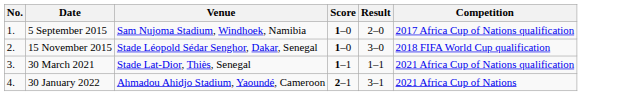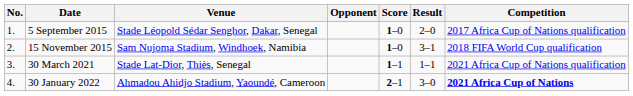 <table class="wikitable plainrowheaders sortable">
 <tr>
 <th>No.</th>
 <th>Date</th>
 <th>Venue</th>
+<th>Opponent</th>
 <th>Score</th>
 <th>Result</th>
 <th>Competition</th>
 </tr>
 <tr>
 <td>1.</td>
 <td>5 September 2015</td>
-<td><a href='#'>Sam Nujoma Stadium</a>, <a href='#'>Windhoek</a>, Namibia</td>
+<td><a href='#'>Stade Léopold Sédar Senghor</a>, <a href='#'>Dakar</a>, Senegal</td>
+<td></td>
 <td align=center><strong>1</strong>–0</td>
 <td align=center>2–0</td>
 <td><a href='#'>2017 Africa Cup of Nations qualification</a></td>
 </tr>
 <tr>
 <td>2.</td>
 <td>15 November 2015</td>
-<td><a href='#'>Stade Léopold Sédar Senghor</a>, <a href='#'>Dakar</a>, Senegal</td>
+<td><a href='#'>Sam Nujoma Stadium</a>, <a href='#'>Windhoek</a>, Namibia</td>
+<td></td>
 <td align=center><strong>1</strong>–0</td>
-<td align=center>3–0</td>
+<td align="center">3–1</td>
 <td><a href='#'>2018 FIFA World Cup qualification</a></td>
 </tr>
 <tr>
 <td>3.</td>
 <td>30 March 2021</td>
 <td><a href='#'>Stade Lat-Dior</a>, <a href='#'>Thiès</a>, Senegal</td>
+<td></td>
 <td align=center><strong>1</strong>–1</td>
 <td align=center>1–1</td>
 <td><a href='#'>2021 Africa Cup of Nations qualification</a></td>
 </tr>
 <tr>
 <td>4.</td>
 <td>30 January 2022</td>
 <td><a href='#'>Ahmadou Ahidjo Stadium</a>, <a href='#'>Yaoundé</a>, Cameroon</td>
+<td></td>
 <td align="center"><strong>2</strong>–1</td>
-<td align="center">3–1</td>
-<td><a href='#'>2021 Africa Cup of Nations</a></td>
+<td align=center>3–0</td>
+<td><strong><a href='#'>2021 Africa Cup of Nations</a></strong></td>
 </tr>
 </table>
